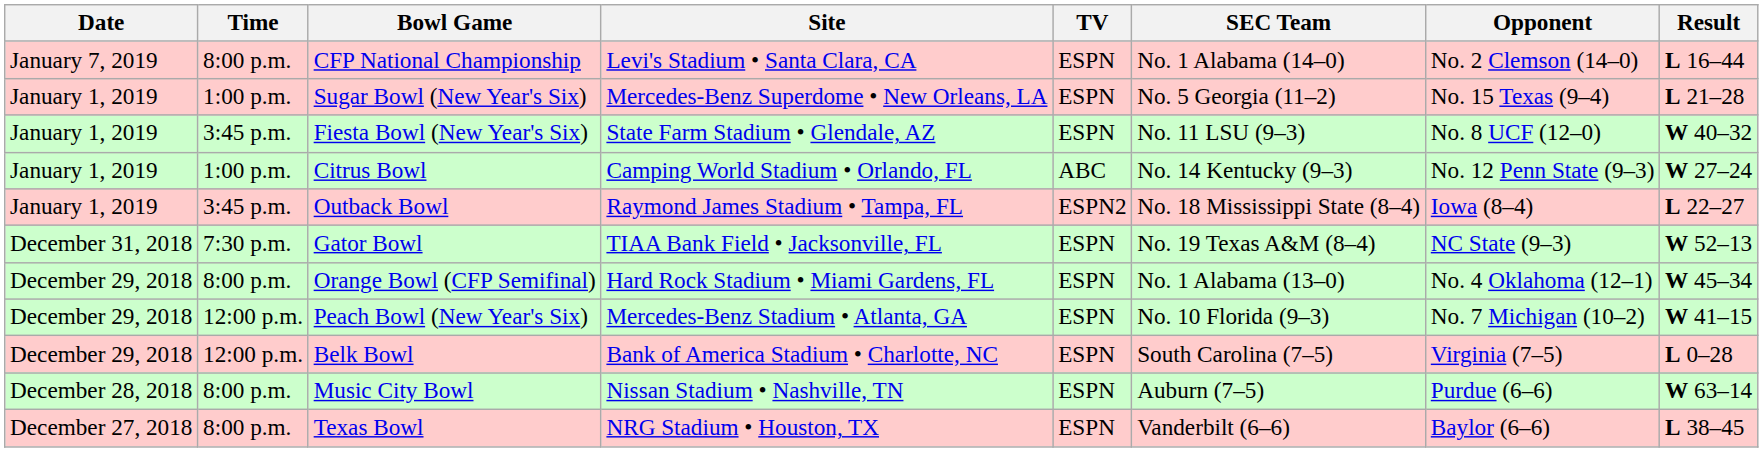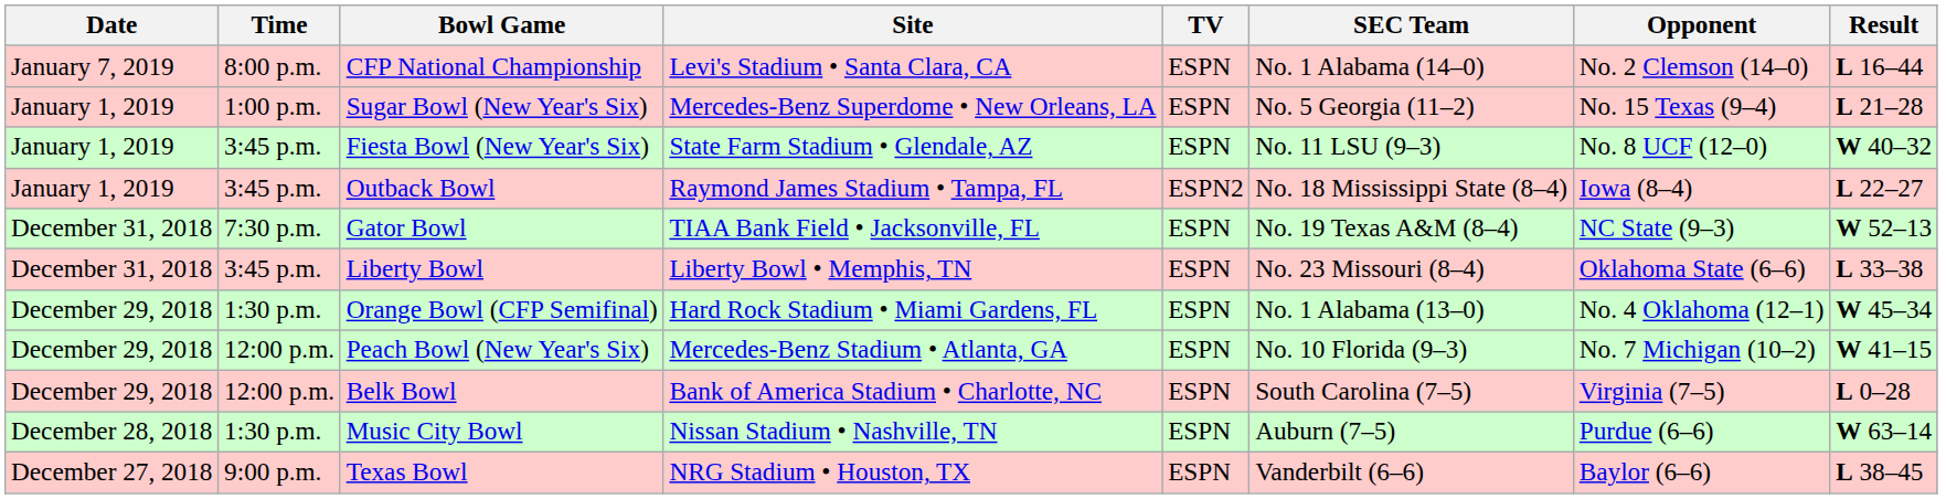 <table class="wikitable">
 <tr>
 <th>Date</th>
 <th>Time</th>
 <th>Bowl Game</th>
 <th>Site</th>
 <th>TV</th>
 <th>SEC Team</th>
 <th>Opponent</th>
 <th>Result</th>
 </tr>
 <tr bgcolor=ffcccc>
 <td>January 7, 2019</td>
 <td>8:00 p.m.</td>
 <td><a href='#'>CFP National Championship</a></td>
 <td><a href='#'>Levi's Stadium</a> • <a href='#'>Santa Clara, CA</a></td>
 <td>ESPN</td>
 <td>No. 1 Alabama (14–0)</td>
 <td>No. 2 <a href='#'>Clemson</a> (14–0)</td>
 <td><strong>L</strong> 16–44</td>
 </tr>
 <tr bgcolor=ffcccc>
 <td>January 1, 2019</td>
 <td>1:00 p.m.</td>
 <td><a href='#'>Sugar Bowl</a> (<a href='#'>New Year's Six</a>)</td>
 <td><a href='#'>Mercedes-Benz Superdome</a> • <a href='#'>New Orleans, LA</a></td>
 <td>ESPN</td>
 <td>No. 5 Georgia (11–2)</td>
 <td>No. 15 <a href='#'>Texas</a> (9–4)</td>
 <td><strong>L</strong> 21–28</td>
 </tr>
 <tr bgcolor=ccffcc>
 <td>January 1, 2019</td>
 <td>3:45 p.m.</td>
 <td><a href='#'>Fiesta Bowl</a> (<a href='#'>New Year's Six</a>)</td>
 <td><a href='#'>State Farm Stadium</a> • <a href='#'>Glendale, AZ</a></td>
 <td>ESPN</td>
 <td>No. 11 LSU (9–3)</td>
 <td>No. 8 <a href='#'>UCF</a> (12–0)</td>
 <td><strong>W</strong> 40–32</td>
 </tr>
-<tr bgcolor=ccffcc>
-<td>January 1, 2019</td>
-<td>1:00 p.m.</td>
-<td><a href='#'>Citrus Bowl</a></td>
-<td><a href='#'>Camping World Stadium</a> • <a href='#'>Orlando, FL</a></td>
-<td>ABC</td>
-<td>No. 14 Kentucky (9–3)</td>
-<td>No. 12 <a href='#'>Penn State</a> (9–3)</td>
-<td><strong>W</strong> 27–24</td>
-</tr>
 <tr bgcolor=ffcccc>
 <td>January 1, 2019</td>
 <td>3:45 p.m.</td>
 <td><a href='#'>Outback Bowl</a></td>
 <td><a href='#'>Raymond James Stadium</a> • <a href='#'>Tampa, FL</a></td>
 <td>ESPN2</td>
 <td>No. 18 Mississippi State (8–4)</td>
 <td><a href='#'>Iowa</a> (8–4)</td>
 <td><strong>L</strong> 22–27</td>
 </tr>
 <tr bgcolor=ccffcc>
 <td>December 31, 2018</td>
 <td>7:30 p.m.</td>
 <td><a href='#'>Gator Bowl</a></td>
 <td><a href='#'>TIAA Bank Field</a> • <a href='#'>Jacksonville, FL</a></td>
 <td>ESPN</td>
 <td>No. 19 Texas A&M (8–4)</td>
 <td><a href='#'>NC State</a> (9–3)</td>
 <td><strong>W</strong> 52–13</td>
 </tr>
+<tr bgcolor=ffcccc>
+<td>December 31, 2018</td>
+<td>3:45 p.m.</td>
+<td><a href='#'>Liberty Bowl</a></td>
+<td><a href='#'>Liberty Bowl</a> • <a href='#'>Memphis, TN</a></td>
+<td>ESPN</td>
+<td>No. 23 Missouri (8–4)</td>
+<td><a href='#'>Oklahoma State</a> (6–6)</td>
+<td><strong>L</strong> 33–38</td>
+</tr>
 <tr bgcolor=ccffcc>
 <td>December 29, 2018</td>
-<td>8:00 p.m.</td>
+<td>1:30 p.m.</td>
 <td><a href='#'>Orange Bowl</a> (<a href='#'>CFP Semifinal</a>)</td>
 <td><a href='#'>Hard Rock Stadium</a> • <a href='#'>Miami Gardens, FL</a></td>
 <td>ESPN</td>
 <td>No. 1 Alabama (13–0)</td>
 <td>No. 4 <a href='#'>Oklahoma</a> (12–1)</td>
 <td><strong>W</strong> 45–34</td>
 </tr>
 <tr bgcolor=ccffcc>
 <td>December 29, 2018</td>
 <td>12:00 p.m.</td>
 <td><a href='#'>Peach Bowl</a> (<a href='#'>New Year's Six</a>)</td>
 <td><a href='#'>Mercedes-Benz Stadium</a> • <a href='#'>Atlanta, GA</a></td>
 <td>ESPN</td>
 <td>No. 10 Florida (9–3)</td>
 <td>No. 7 <a href='#'>Michigan</a> (10–2)</td>
 <td><strong>W</strong> 41–15</td>
 </tr>
 <tr bgcolor=ffcccc>
 <td>December 29, 2018</td>
 <td>12:00 p.m.</td>
 <td><a href='#'>Belk Bowl</a></td>
 <td><a href='#'>Bank of America Stadium</a> • <a href='#'>Charlotte, NC</a></td>
 <td>ESPN</td>
 <td>South Carolina (7–5)</td>
 <td><a href='#'>Virginia</a> (7–5)</td>
 <td><strong>L</strong> 0–28</td>
 </tr>
 <tr bgcolor=ccffcc>
 <td>December 28, 2018</td>
-<td>8:00 p.m.</td>
+<td>1:30 p.m.</td>
 <td><a href='#'>Music City Bowl</a></td>
 <td><a href='#'>Nissan Stadium</a> • <a href='#'>Nashville, TN</a></td>
 <td>ESPN</td>
 <td>Auburn (7–5)</td>
 <td><a href='#'>Purdue</a> (6–6)</td>
 <td><strong>W</strong> 63–14</td>
 </tr>
 <tr bgcolor=ffcccc>
 <td>December 27, 2018</td>
-<td>8:00 p.m.</td>
+<td>9:00 p.m.</td>
 <td><a href='#'>Texas Bowl</a></td>
 <td><a href='#'>NRG Stadium</a> • <a href='#'>Houston, TX</a></td>
 <td>ESPN</td>
 <td>Vanderbilt (6–6)</td>
 <td><a href='#'>Baylor</a> (6–6)</td>
 <td><strong>L</strong> 38–45</td>
 </tr>
 </table>
